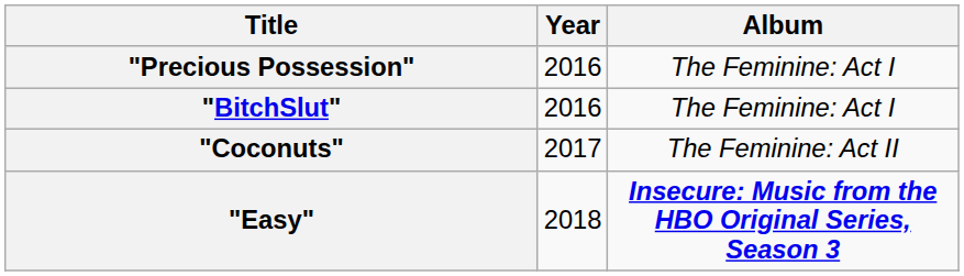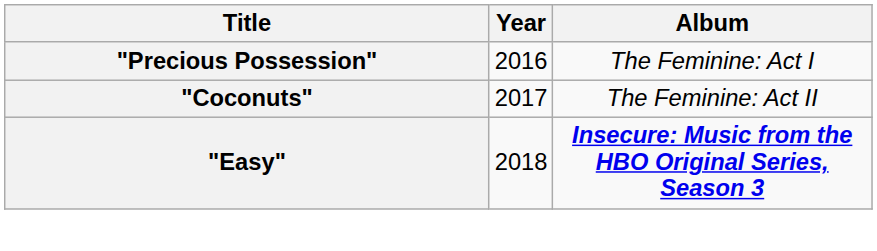 <table class="wikitable plainrowheaders" style="text-align:center;">
 <tr>
 <th scope="col" style="width:20em;">Title</th>
 <th scope="col" style="width:1em;">Year</th>
 <th scope="col" style="width:13em;">Album</th>
 </tr>
 <tr>
 <th scope="row">"Precious Possession"</th>
-<td>2016</td>
-<td><em>The Feminine: Act I</em></td>
-</tr>
-<tr>
-<th scope="row">"<a href='#'>BitchSlut</a>"</th>
 <td>2016</td>
 <td><em>The Feminine: Act I</em></td>
 </tr>
 <tr>
 <th scope="row">"Coconuts"</th>
 <td>2017</td>
 <td><em>The Feminine: Act II</em></td>
 </tr>
 <tr>
 <th scope="row">"Easy"<br></th>
 <td>2018</td>
 <td><strong><em><a href='#'>Insecure: Music from the HBO Original Series, Season 3</a></em></strong></td>
 </tr>
 </table>
